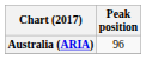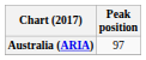 <table class="wikitable sortable plainrowheaders" style="text-align:center">
 <tr>
 <th scope="col">Chart (2017)</th>
 <th scope="col">Peak<br>position</th>
 </tr>
 <tr>
 <th scope="row">Australia (<a href='#'>ARIA</a>)</th>
-<td>96</td>
+<td>97</td>
 </tr>
 <tr>
 </tr>
 <tr>
 </tr>
 <tr>
 </tr>
 </table>
